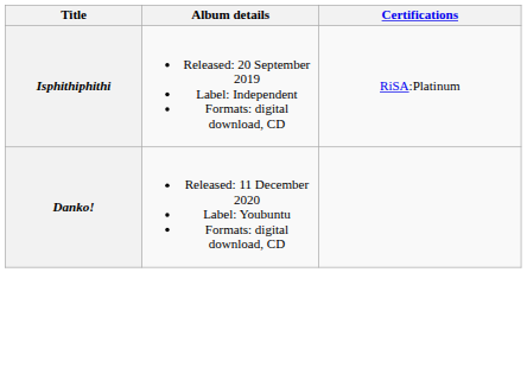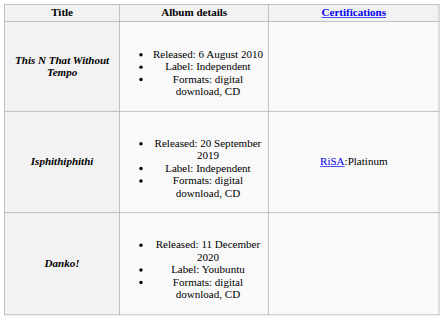 <table class="wikitable plainrowheaders" style="text-align:center;">
 <tr>
 <th scope="col" style="width:10em;">Title</th>
 <th scope="col" style="width:13em;">Album details</th>
 <th scope="col" style="width:15em;"><a href='#'>Certifications</a></th>
+</tr>
+<tr>
+<th scope="row"><em>This N That Without Tempo</em></th>
+<td><br><ul><li>Released: 6 August 2010</li><li>Label: Independent</li><li>Formats: digital download, CD</li></ul></td>
+<td></td>
 </tr>
 <tr>
 <th scope="row"><em>Isphithiphithi</em></th>
 <td><br><ul><li>Released: 20 September 2019<span></span></li><li>Label: Independent</li><li>Formats: digital download, CD</li></ul></td>
 <td><a href='#'>RiSA</a>:Platinum</td>
 </tr>
 <tr>
 <th scope="row"><em>Danko!</em></th>
 <td><br><ul><li>Released: 11 December 2020<span></span></li><li>Label: Youbuntu</li><li>Formats: digital download, CD</li></ul></td>
 <td></td>
 </tr>
 </table>
